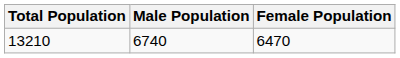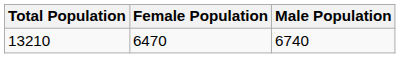 <table class="wikitable">
 <tr>
 <th>Total Population</th>
+<th>Female Population</th>
 <th>Male Population</th>
-<th>Female Population</th>
 </tr>
 <tr>
 <td>13210</td>
+<td>6470</td>
 <td>6740</td>
-<td>6470</td>
 </tr>
 </table>
